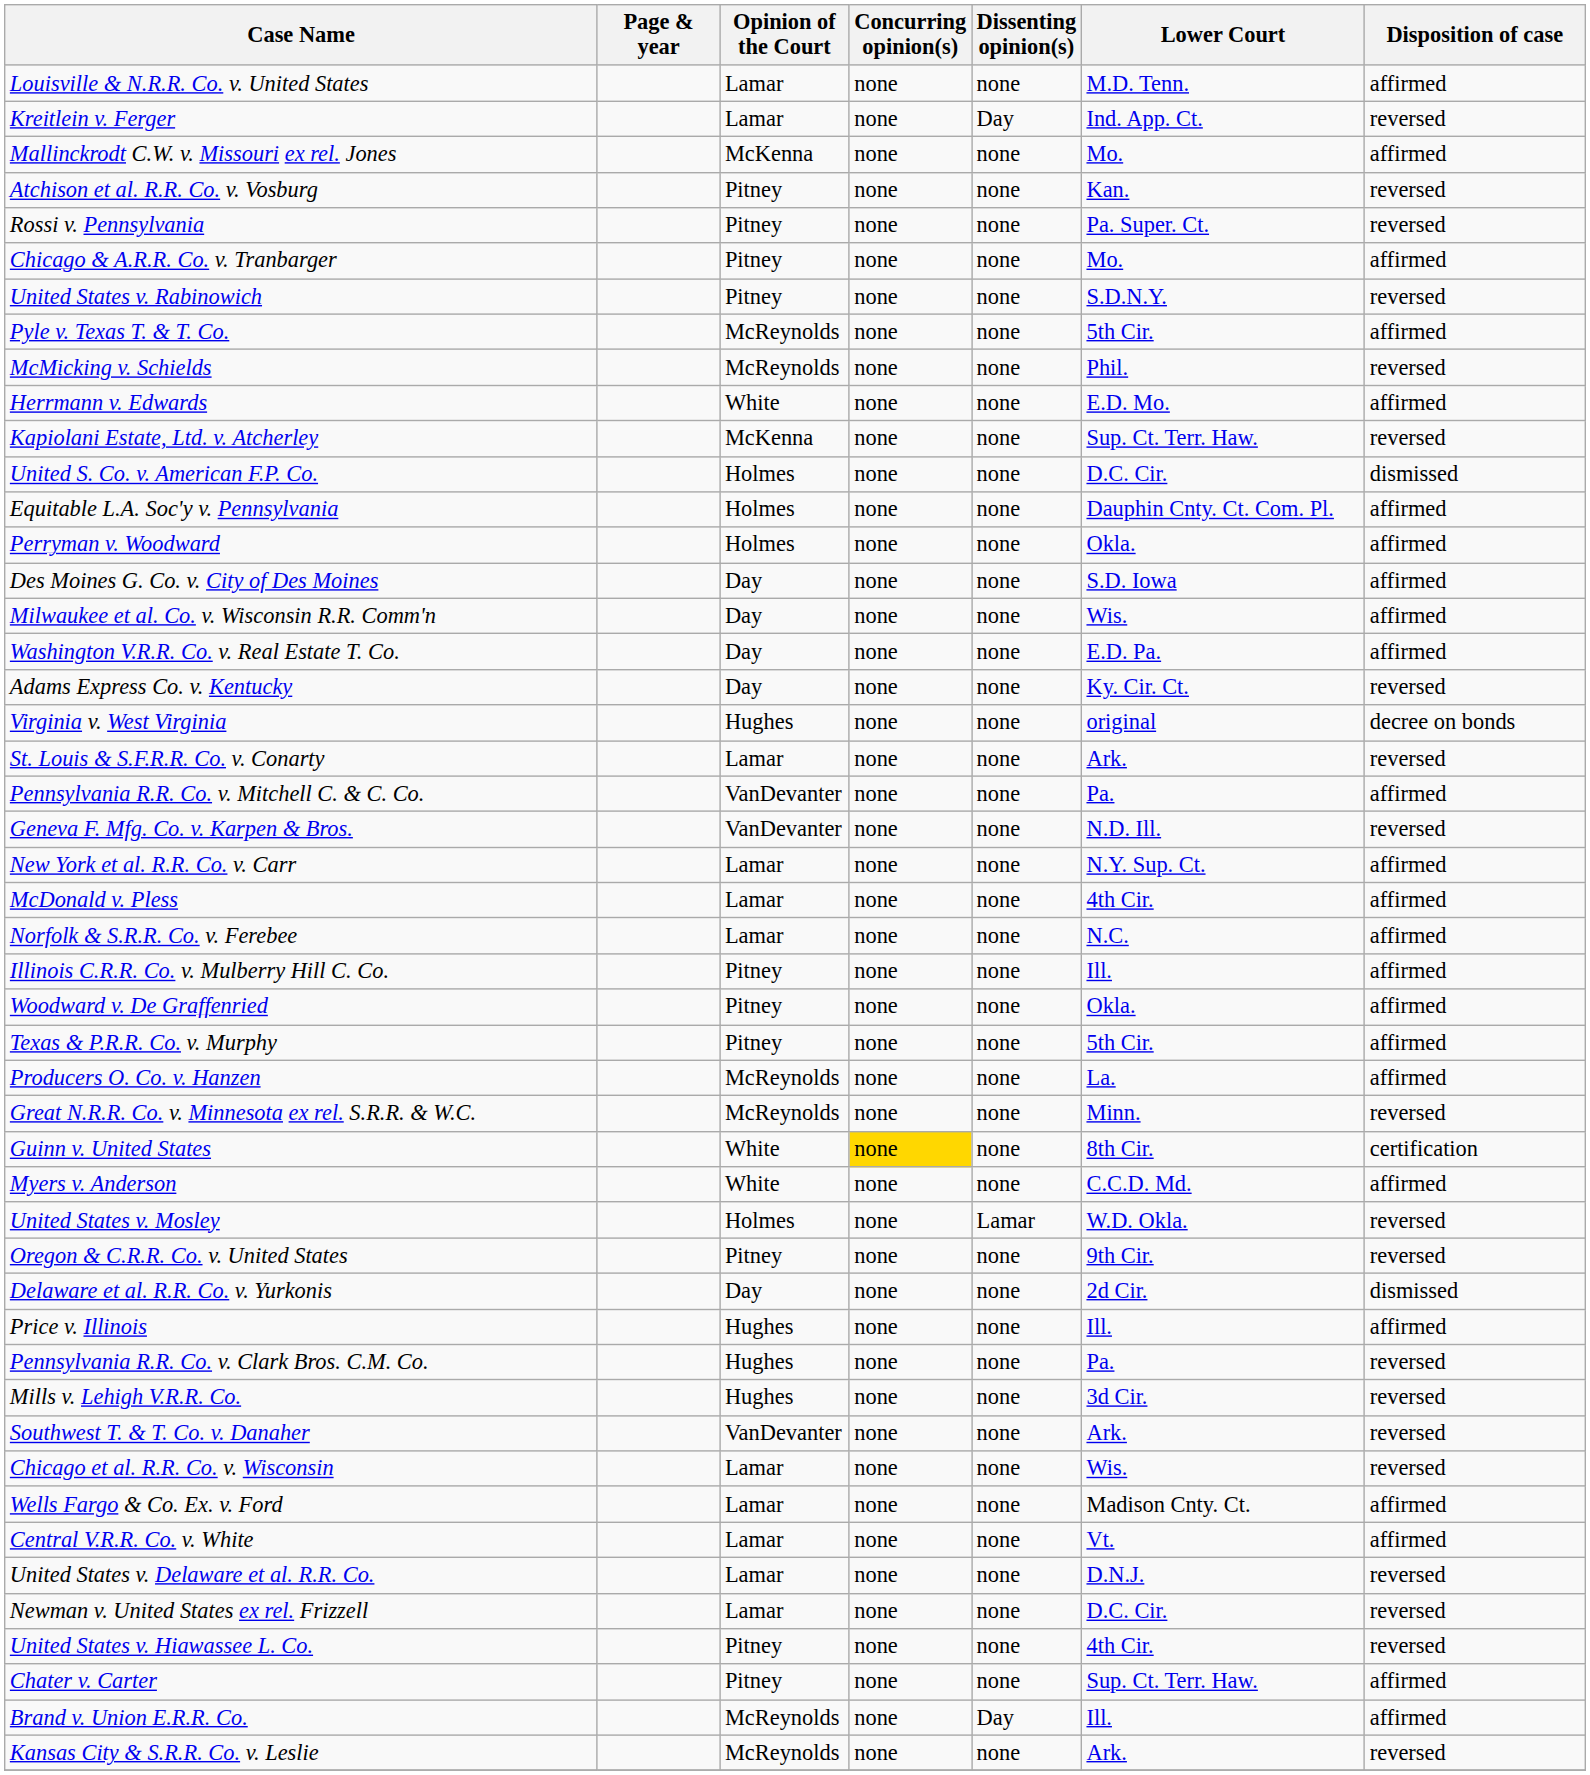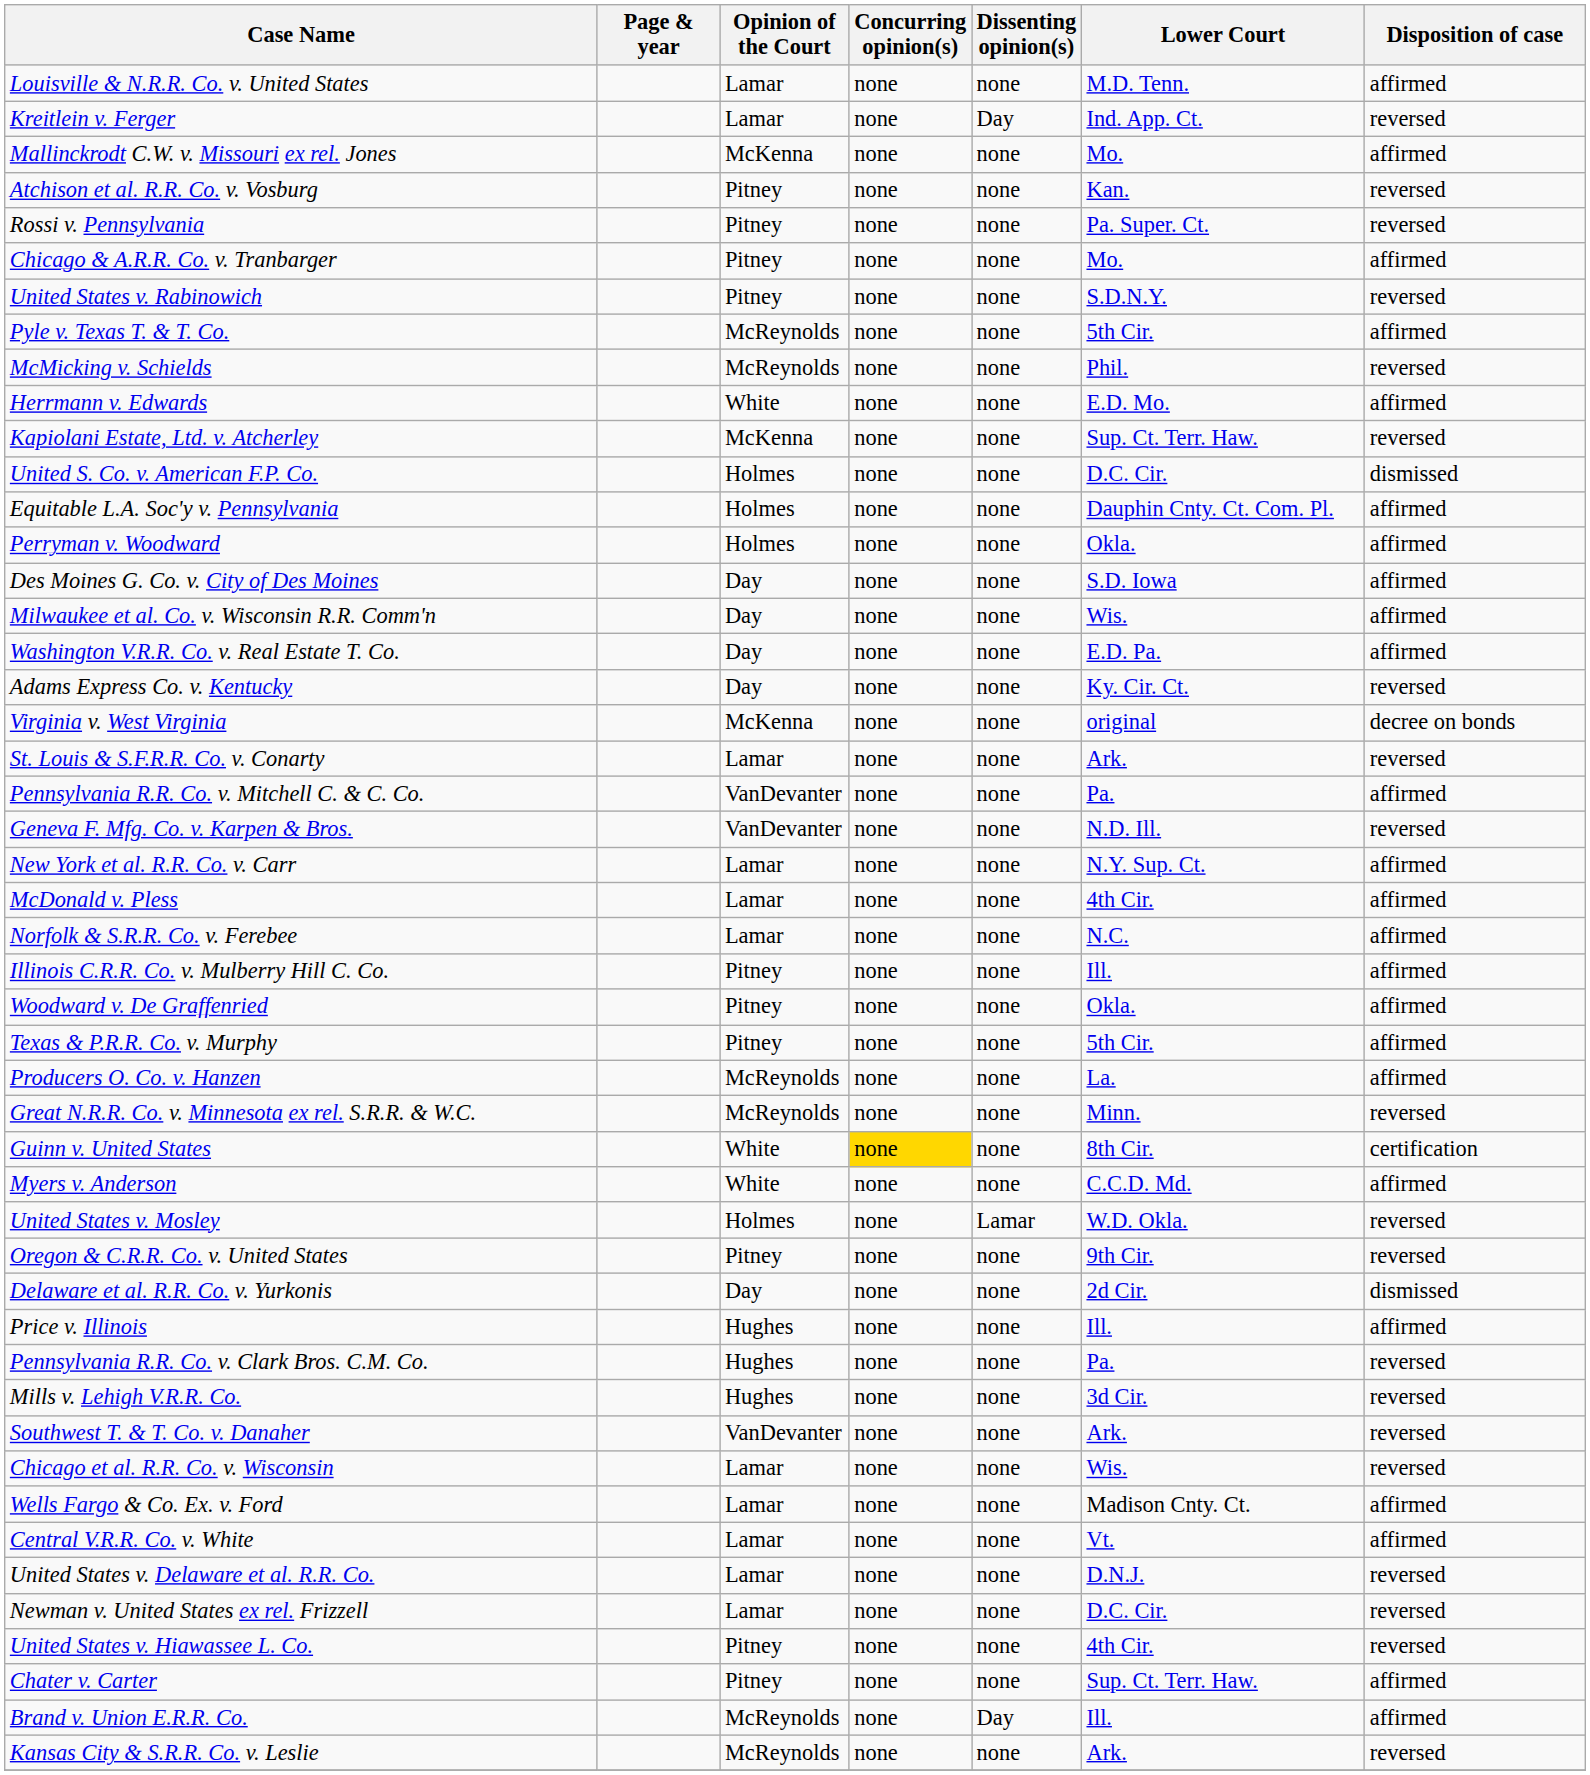 <table class="wikitable sortable">
 <tr>
 <th scope="col" style="width: 416px;">Case Name</th>
 <th scope="col" style="width: 80px;">Page & year</th>
 <th scope="col" style="width: 85px;">Opinion of the Court</th>
 <th scope="col" style="width: 10px;">Concurring opinion(s)</th>
 <th scope="col" style="width: 10px;">Dissenting opinion(s)</th>
 <th scope="col" style="width: 195px;">Lower Court</th>
 <th scope="col" style="width: 150px;">Disposition of case</th>
 </tr>
 <tr>
 <td><em><a href='#'>Louisville & N.R.R. Co.</a> v. United States</em></td>
 <td align="right"></td>
 <td>Lamar</td>
 <td>none</td>
 <td>none</td>
 <td><a href='#'>M.D. Tenn.</a></td>
 <td>affirmed</td>
 </tr>
 <tr>
 <td><em><a href='#'>Kreitlein v. Ferger</a></em></td>
 <td align="right"></td>
 <td>Lamar</td>
 <td>none</td>
 <td>Day</td>
 <td><a href='#'>Ind. App. Ct.</a></td>
 <td>reversed</td>
 </tr>
 <tr>
 <td><em><a href='#'>Mallinckrodt</a> C.W. v. <a href='#'>Missouri</a> <a href='#'>ex rel.</a> Jones</em></td>
 <td align="right"></td>
 <td>McKenna</td>
 <td>none</td>
 <td>none</td>
 <td><a href='#'>Mo.</a></td>
 <td>affirmed</td>
 </tr>
 <tr>
 <td><em><a href='#'>Atchison et al. R.R. Co.</a> v. Vosburg</em></td>
 <td align="right"></td>
 <td>Pitney</td>
 <td>none</td>
 <td>none</td>
 <td><a href='#'>Kan.</a></td>
 <td>reversed</td>
 </tr>
 <tr>
 <td><em>Rossi v. <a href='#'>Pennsylvania</a></em></td>
 <td align="right"></td>
 <td>Pitney</td>
 <td>none</td>
 <td>none</td>
 <td><a href='#'>Pa. Super. Ct.</a></td>
 <td>reversed</td>
 </tr>
 <tr>
 <td><em><a href='#'>Chicago & A.R.R. Co.</a> v. Tranbarger</em></td>
 <td align="right"></td>
 <td>Pitney</td>
 <td>none</td>
 <td>none</td>
 <td><a href='#'>Mo.</a></td>
 <td>affirmed</td>
 </tr>
 <tr>
 <td><em><a href='#'>United States v. Rabinowich</a></em></td>
 <td align="right"></td>
 <td>Pitney</td>
 <td>none</td>
 <td>none</td>
 <td><a href='#'>S.D.N.Y.</a></td>
 <td>reversed</td>
 </tr>
 <tr>
 <td><em><a href='#'>Pyle v. Texas T. & T. Co.</a></em></td>
 <td align="right"></td>
 <td>McReynolds</td>
 <td>none</td>
 <td>none</td>
 <td><a href='#'>5th Cir.</a></td>
 <td>affirmed</td>
 </tr>
 <tr>
 <td><em><a href='#'>McMicking v. Schields</a></em></td>
 <td align="right"></td>
 <td>McReynolds</td>
 <td>none</td>
 <td>none</td>
 <td><a href='#'>Phil.</a></td>
 <td>reversed</td>
 </tr>
 <tr>
 <td><em><a href='#'>Herrmann v. Edwards</a></em></td>
 <td align="right"></td>
 <td>White</td>
 <td>none</td>
 <td>none</td>
 <td><a href='#'>E.D. Mo.</a></td>
 <td>affirmed</td>
 </tr>
 <tr>
 <td><em><a href='#'>Kapiolani Estate, Ltd. v. Atcherley</a></em></td>
 <td align="right"></td>
 <td>McKenna</td>
 <td>none</td>
 <td>none</td>
 <td><a href='#'>Sup. Ct. Terr. Haw.</a></td>
 <td>reversed</td>
 </tr>
 <tr>
 <td><em><a href='#'>United S. Co. v. American F.P. Co.</a></em></td>
 <td align="right"></td>
 <td>Holmes</td>
 <td>none</td>
 <td>none</td>
 <td><a href='#'>D.C. Cir.</a></td>
 <td>dismissed</td>
 </tr>
 <tr>
 <td><em>Equitable L.A. Soc'y v. <a href='#'>Pennsylvania</a></em></td>
 <td align="right"></td>
 <td>Holmes</td>
 <td>none</td>
 <td>none</td>
 <td><a href='#'>Dauphin Cnty. Ct. Com. Pl.</a></td>
 <td>affirmed</td>
 </tr>
 <tr>
 <td><em><a href='#'>Perryman v. Woodward</a></em></td>
 <td align="right"></td>
 <td>Holmes</td>
 <td>none</td>
 <td>none</td>
 <td><a href='#'>Okla.</a></td>
 <td>affirmed</td>
 </tr>
 <tr>
 <td><em>Des Moines G. Co. v. <a href='#'>City of Des Moines</a></em></td>
 <td align="right"></td>
 <td>Day</td>
 <td>none</td>
 <td>none</td>
 <td><a href='#'>S.D. Iowa</a></td>
 <td>affirmed</td>
 </tr>
 <tr>
 <td><em><a href='#'>Milwaukee et al. Co.</a> v. Wisconsin R.R. Comm'n</em></td>
 <td align="right"></td>
 <td>Day</td>
 <td>none</td>
 <td>none</td>
 <td><a href='#'>Wis.</a></td>
 <td>affirmed</td>
 </tr>
 <tr>
 <td><em><a href='#'>Washington V.R.R. Co.</a> v. Real Estate T. Co.</em></td>
 <td align="right"></td>
 <td>Day</td>
 <td>none</td>
 <td>none</td>
 <td><a href='#'>E.D. Pa.</a></td>
 <td>affirmed</td>
 </tr>
 <tr>
 <td><em>Adams Express Co. v. <a href='#'>Kentucky</a></em></td>
 <td align="right"></td>
 <td>Day</td>
 <td>none</td>
 <td>none</td>
 <td><a href='#'>Ky. Cir. Ct.</a></td>
 <td>reversed</td>
 </tr>
 <tr>
 <td><em><a href='#'>Virginia</a> v. <a href='#'>West Virginia</a></em></td>
 <td align="right"></td>
-<td>Hughes</td>
+<td>McKenna</td>
 <td>none</td>
 <td>none</td>
 <td><a href='#'>original</a></td>
 <td>decree on bonds</td>
 </tr>
 <tr>
 <td><em><a href='#'>St. Louis & S.F.R.R. Co.</a> v. Conarty</em></td>
 <td align="right"></td>
 <td>Lamar</td>
 <td>none</td>
 <td>none</td>
 <td><a href='#'>Ark.</a></td>
 <td>reversed</td>
 </tr>
 <tr>
 <td><em><a href='#'>Pennsylvania R.R. Co.</a> v. Mitchell C. & C. Co.</em></td>
 <td align="right"></td>
 <td>VanDevanter</td>
 <td>none</td>
 <td>none</td>
 <td><a href='#'>Pa.</a></td>
 <td>affirmed</td>
 </tr>
 <tr>
 <td><em><a href='#'>Geneva F. Mfg. Co. v. Karpen & Bros.</a></em></td>
 <td align="right"></td>
 <td>VanDevanter</td>
 <td>none</td>
 <td>none</td>
 <td><a href='#'>N.D. Ill.</a></td>
 <td>reversed</td>
 </tr>
 <tr>
 <td><em><a href='#'>New York et al. R.R. Co.</a> v. Carr</em></td>
 <td align="right"></td>
 <td>Lamar</td>
 <td>none</td>
 <td>none</td>
 <td><a href='#'>N.Y. Sup. Ct.</a></td>
 <td>affirmed</td>
 </tr>
 <tr>
 <td><em><a href='#'>McDonald v. Pless</a></em></td>
 <td align="right"></td>
 <td>Lamar</td>
 <td>none</td>
 <td>none</td>
 <td><a href='#'>4th Cir.</a></td>
 <td>affirmed</td>
 </tr>
 <tr>
 <td><em><a href='#'>Norfolk & S.R.R. Co.</a> v. Ferebee</em></td>
 <td align="right"></td>
 <td>Lamar</td>
 <td>none</td>
 <td>none</td>
 <td><a href='#'>N.C.</a></td>
 <td>affirmed</td>
 </tr>
 <tr>
 <td><em><a href='#'>Illinois C.R.R. Co.</a> v. Mulberry Hill C. Co.</em></td>
 <td align="right"></td>
 <td>Pitney</td>
 <td>none</td>
 <td>none</td>
 <td><a href='#'>Ill.</a></td>
 <td>affirmed</td>
 </tr>
 <tr>
 <td><em><a href='#'>Woodward v. De Graffenried</a></em></td>
 <td align="right"></td>
 <td>Pitney</td>
 <td>none</td>
 <td>none</td>
 <td><a href='#'>Okla.</a></td>
 <td>affirmed</td>
 </tr>
 <tr>
 <td><em><a href='#'>Texas & P.R.R. Co.</a> v. Murphy</em></td>
 <td align="right"></td>
 <td>Pitney</td>
 <td>none</td>
 <td>none</td>
 <td><a href='#'>5th Cir.</a></td>
 <td>affirmed</td>
 </tr>
 <tr>
 <td><em><a href='#'>Producers O. Co. v. Hanzen</a></em></td>
 <td align="right"></td>
 <td>McReynolds</td>
 <td>none</td>
 <td>none</td>
 <td><a href='#'>La.</a></td>
 <td>affirmed</td>
 </tr>
 <tr>
 <td><em><a href='#'>Great N.R.R. Co.</a> v. <a href='#'>Minnesota</a> <a href='#'>ex rel.</a> S.R.R. & W.C.</em></td>
 <td align="right"></td>
 <td>McReynolds</td>
 <td>none</td>
 <td>none</td>
 <td><a href='#'>Minn.</a></td>
 <td>reversed</td>
 </tr>
 <tr>
 <td><em><a href='#'>Guinn v. United States</a></em></td>
 <td align="right"></td>
 <td>White</td>
 <td style="background: gold;">none</td>
 <td>none</td>
 <td><a href='#'>8th Cir.</a></td>
 <td>certification</td>
 </tr>
 <tr>
 <td><em><a href='#'>Myers v. Anderson</a></em></td>
 <td align="right"></td>
 <td>White</td>
 <td>none</td>
 <td>none</td>
 <td><a href='#'>C.C.D. Md.</a></td>
 <td>affirmed</td>
 </tr>
 <tr>
 <td><em><a href='#'>United States v. Mosley</a></em></td>
 <td align="right"></td>
 <td>Holmes</td>
 <td>none</td>
 <td>Lamar</td>
 <td><a href='#'>W.D. Okla.</a></td>
 <td>reversed</td>
 </tr>
 <tr>
 <td><em><a href='#'>Oregon & C.R.R. Co.</a> v. United States</em></td>
 <td align="right"></td>
 <td>Pitney</td>
 <td>none</td>
 <td>none</td>
 <td><a href='#'>9th Cir.</a></td>
 <td>reversed</td>
 </tr>
 <tr>
 <td><em><a href='#'>Delaware et al. R.R. Co.</a> v. Yurkonis</em></td>
 <td align="right"></td>
 <td>Day</td>
 <td>none</td>
 <td>none</td>
 <td><a href='#'>2d Cir.</a></td>
 <td>dismissed</td>
 </tr>
 <tr>
 <td><em>Price v. <a href='#'>Illinois</a></em></td>
 <td align="right"></td>
 <td>Hughes</td>
 <td>none</td>
 <td>none</td>
 <td><a href='#'>Ill.</a></td>
 <td>affirmed</td>
 </tr>
 <tr>
 <td><em><a href='#'>Pennsylvania R.R. Co.</a> v. Clark Bros. C.M. Co.</em></td>
 <td align="right"></td>
 <td>Hughes</td>
 <td>none</td>
 <td>none</td>
 <td><a href='#'>Pa.</a></td>
 <td>reversed</td>
 </tr>
 <tr>
 <td><em>Mills v. <a href='#'>Lehigh V.R.R. Co.</a></em></td>
 <td align="right"></td>
 <td>Hughes</td>
 <td>none</td>
 <td>none</td>
 <td><a href='#'>3d Cir.</a></td>
 <td>reversed</td>
 </tr>
 <tr>
 <td><em><a href='#'>Southwest T. & T. Co. v. Danaher</a></em></td>
 <td align="right"></td>
 <td>VanDevanter</td>
 <td>none</td>
 <td>none</td>
 <td><a href='#'>Ark.</a></td>
 <td>reversed</td>
 </tr>
 <tr>
 <td><em><a href='#'>Chicago et al. R.R. Co.</a> v. <a href='#'>Wisconsin</a></em></td>
 <td align="right"></td>
 <td>Lamar</td>
 <td>none</td>
 <td>none</td>
 <td><a href='#'>Wis.</a></td>
 <td>reversed</td>
 </tr>
 <tr>
 <td><em><a href='#'>Wells Fargo</a> & Co. Ex. v. Ford</em></td>
 <td align="right"></td>
 <td>Lamar</td>
 <td>none</td>
 <td>none</td>
 <td>Madison Cnty. Ct.</td>
 <td>affirmed</td>
 </tr>
 <tr>
 <td><em><a href='#'>Central V.R.R. Co.</a> v. White</em></td>
 <td align="right"></td>
 <td>Lamar</td>
 <td>none</td>
 <td>none</td>
 <td><a href='#'>Vt.</a></td>
 <td>affirmed</td>
 </tr>
 <tr>
 <td><em>United States v. <a href='#'>Delaware et al. R.R. Co.</a></em></td>
 <td align="right"></td>
 <td>Lamar</td>
 <td>none</td>
 <td>none</td>
 <td><a href='#'>D.N.J.</a></td>
 <td>reversed</td>
 </tr>
 <tr>
 <td><em>Newman v. United States <a href='#'>ex rel.</a> Frizzell</em></td>
 <td align="right"></td>
 <td>Lamar</td>
 <td>none</td>
 <td>none</td>
 <td><a href='#'>D.C. Cir.</a></td>
 <td>reversed</td>
 </tr>
 <tr>
 <td><em><a href='#'>United States v. Hiawassee L. Co.</a></em></td>
 <td align="right"></td>
 <td>Pitney</td>
 <td>none</td>
 <td>none</td>
 <td><a href='#'>4th Cir.</a></td>
 <td>reversed</td>
 </tr>
 <tr>
 <td><em><a href='#'>Chater v. Carter</a></em></td>
 <td align="right"></td>
 <td>Pitney</td>
 <td>none</td>
 <td>none</td>
 <td><a href='#'>Sup. Ct. Terr. Haw.</a></td>
 <td>affirmed</td>
 </tr>
 <tr>
 <td><em><a href='#'>Brand v. Union E.R.R. Co.</a></em></td>
 <td align="right"></td>
 <td>McReynolds</td>
 <td>none</td>
 <td>Day</td>
 <td><a href='#'>Ill.</a></td>
 <td>affirmed</td>
 </tr>
 <tr>
 <td><em><a href='#'>Kansas City & S.R.R. Co.</a> v. Leslie</em></td>
 <td align="right"></td>
 <td>McReynolds</td>
 <td>none</td>
 <td>none</td>
 <td><a href='#'>Ark.</a></td>
 <td>reversed</td>
 </tr>
 <tr>
 </tr>
 </table>
